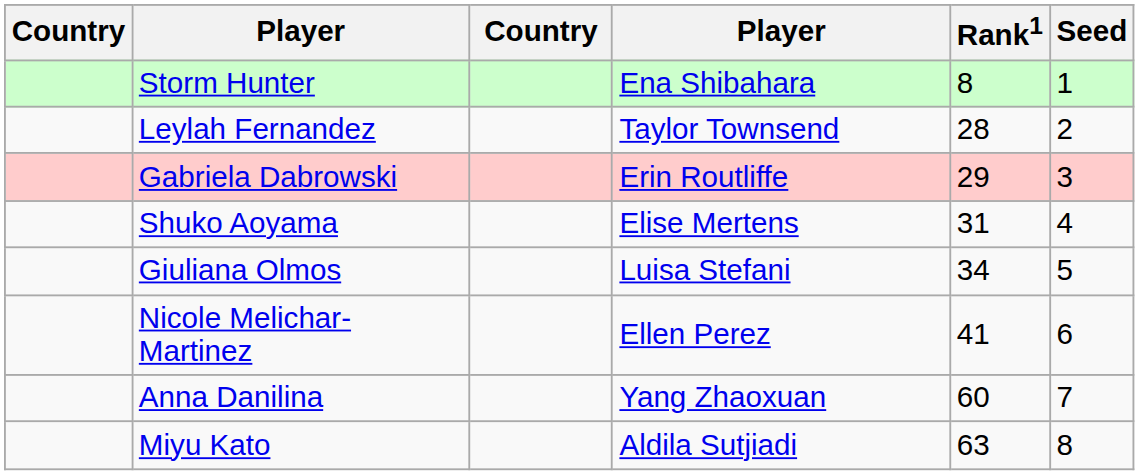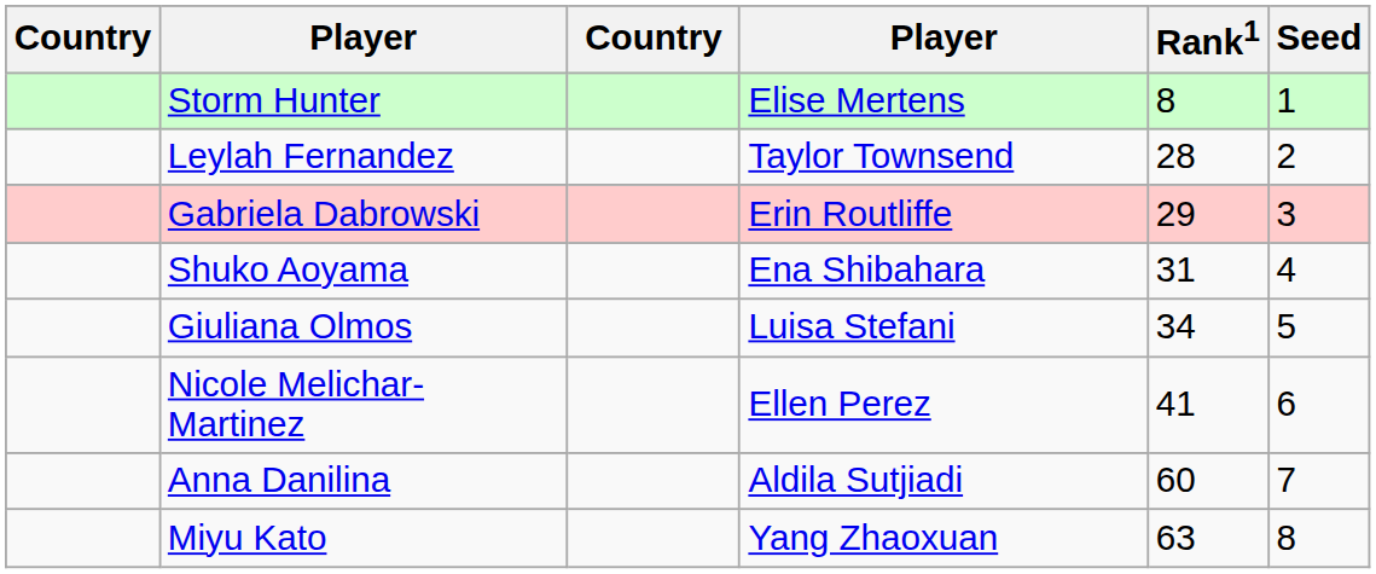 <table class="sortable wikitable">
 <tr>
 <th width="50">Country</th>
 <th width="175">Player</th>
 <th width="70">Country</th>
 <th width="175">Player</th>
 <th>Rank<sup>1</sup></th>
 <th>Seed</th>
 </tr>
 <tr style="background:#cfc;">
 <td></td>
 <td><a href='#'>Storm Hunter</a></td>
 <td></td>
-<td><a href='#'>Ena Shibahara</a></td>
+<td><a href='#'>Elise Mertens</a></td>
 <td>8</td>
 <td>1</td>
 </tr>
 <tr>
 <td></td>
 <td><a href='#'>Leylah Fernandez</a></td>
 <td></td>
 <td><a href='#'>Taylor Townsend</a></td>
 <td>28</td>
 <td>2</td>
 </tr>
 <tr style="background:#fcc;">
 <td></td>
 <td><a href='#'>Gabriela Dabrowski</a></td>
 <td></td>
 <td><a href='#'>Erin Routliffe</a></td>
 <td>29</td>
 <td>3</td>
 </tr>
 <tr>
 <td></td>
 <td><a href='#'>Shuko Aoyama</a></td>
 <td></td>
-<td><a href='#'>Elise Mertens</a></td>
+<td><a href='#'>Ena Shibahara</a></td>
 <td>31</td>
 <td>4</td>
 </tr>
 <tr>
 <td></td>
 <td><a href='#'>Giuliana Olmos</a></td>
 <td></td>
 <td><a href='#'>Luisa Stefani</a></td>
 <td>34</td>
 <td>5</td>
 </tr>
 <tr>
 <td></td>
 <td><a href='#'>Nicole Melichar-Martinez</a></td>
 <td></td>
 <td><a href='#'>Ellen Perez</a></td>
 <td>41</td>
 <td>6</td>
 </tr>
 <tr>
 <td></td>
 <td><a href='#'>Anna Danilina</a></td>
 <td></td>
-<td><a href='#'>Yang Zhaoxuan</a></td>
+<td><a href='#'>Aldila Sutjiadi</a></td>
 <td>60</td>
 <td>7</td>
 </tr>
 <tr>
 <td></td>
 <td><a href='#'>Miyu Kato</a></td>
 <td></td>
-<td><a href='#'>Aldila Sutjiadi</a></td>
+<td><a href='#'>Yang Zhaoxuan</a></td>
 <td>63</td>
 <td>8</td>
 </tr>
 </table>
